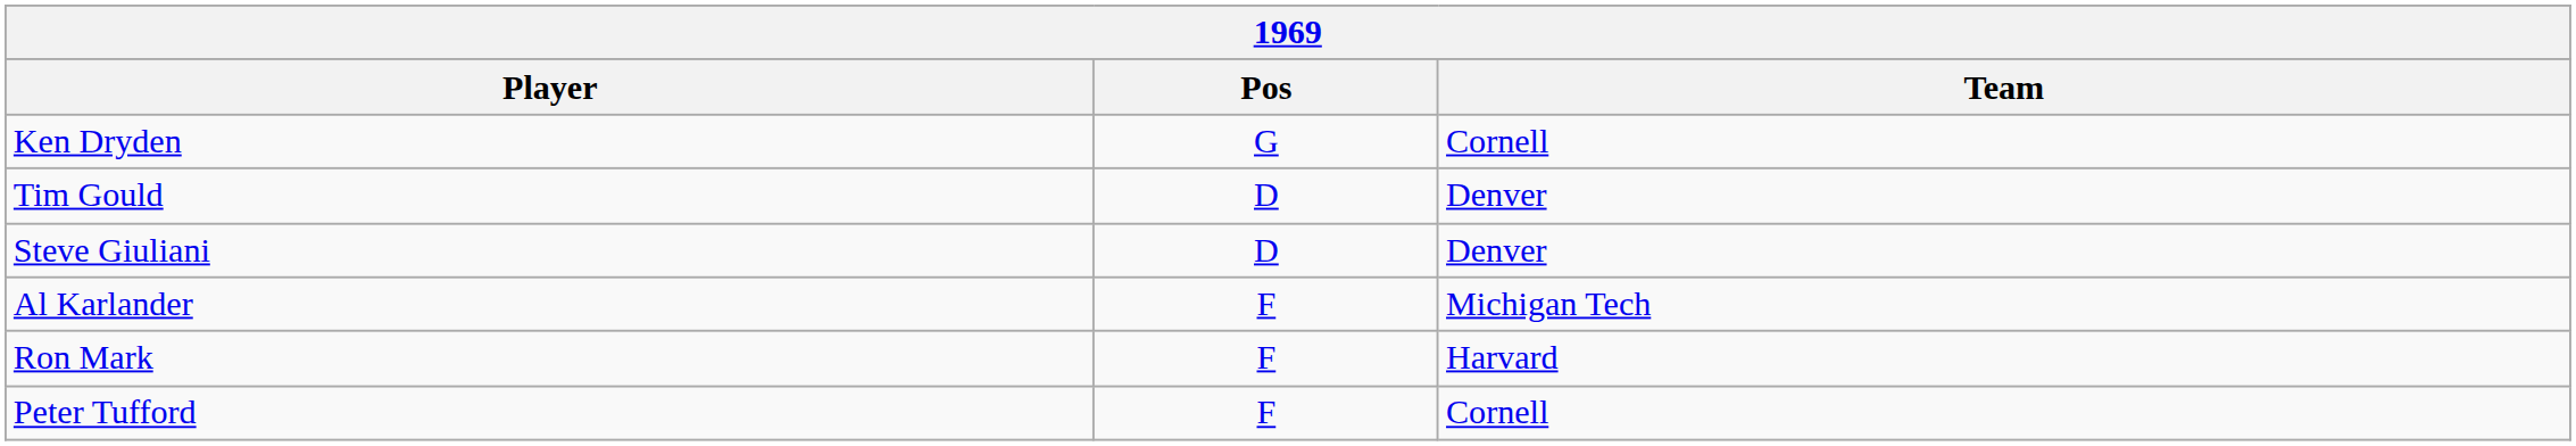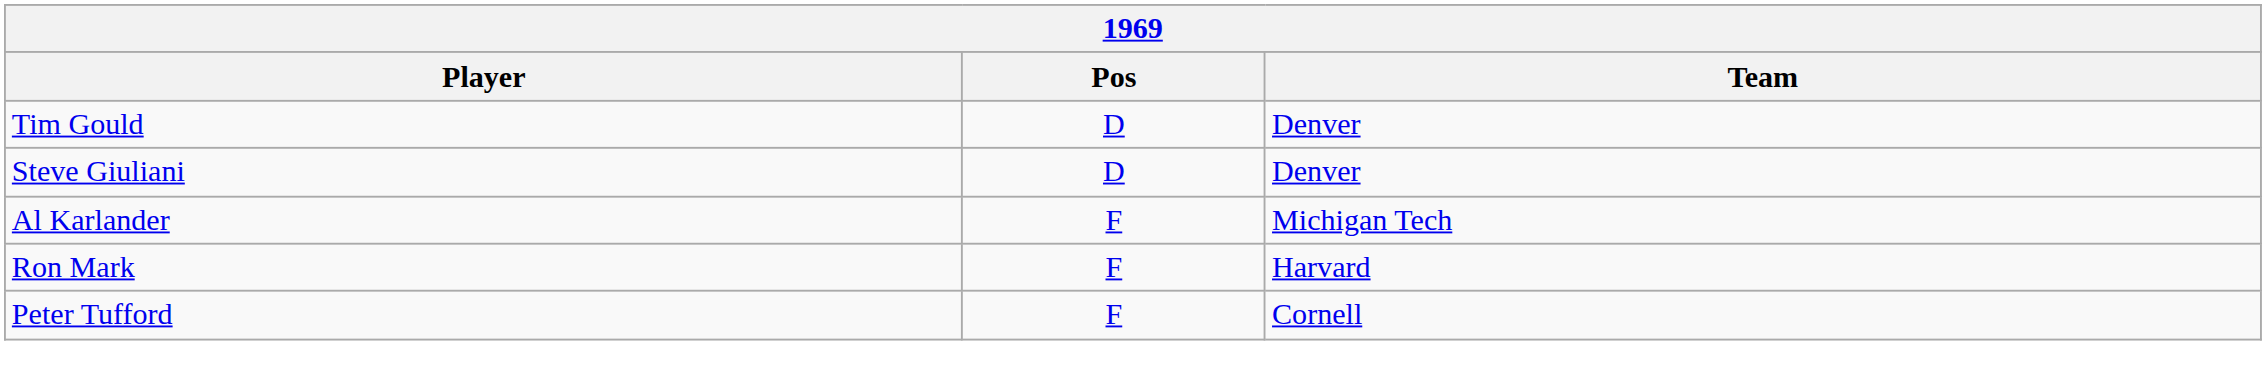 <table class="wikitable" width=95%>
 <tr>
 <th colspan=3><a href='#'>1969</a></th>
 </tr>
 <tr>
 <th>Player</th>
 <th>Pos</th>
 <th>Team</th>
-</tr>
-<tr>
-<td><a href='#'>Ken Dryden</a></td>
-<td style="text-align:center;"><a href='#'>G</a></td>
-<td><a href='#'>Cornell</a></td>
 </tr>
 <tr>
 <td><a href='#'>Tim Gould</a></td>
 <td style="text-align:center;"><a href='#'>D</a></td>
 <td><a href='#'>Denver</a></td>
 </tr>
 <tr>
 <td><a href='#'>Steve Giuliani</a></td>
 <td style="text-align:center;"><a href='#'>D</a></td>
 <td><a href='#'>Denver</a></td>
 </tr>
 <tr>
 <td><a href='#'>Al Karlander</a></td>
 <td style="text-align:center;"><a href='#'>F</a></td>
 <td><a href='#'>Michigan Tech</a></td>
 </tr>
 <tr>
 <td><a href='#'>Ron Mark</a></td>
 <td style="text-align:center;"><a href='#'>F</a></td>
 <td><a href='#'>Harvard</a></td>
 </tr>
 <tr>
 <td><a href='#'>Peter Tufford</a></td>
 <td style="text-align:center;"><a href='#'>F</a></td>
 <td><a href='#'>Cornell</a></td>
 </tr>
 </table>
